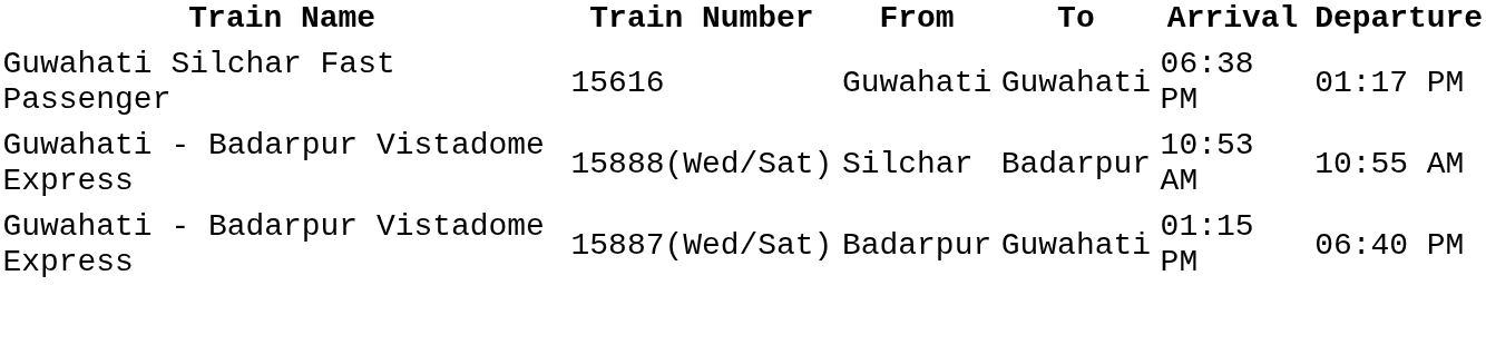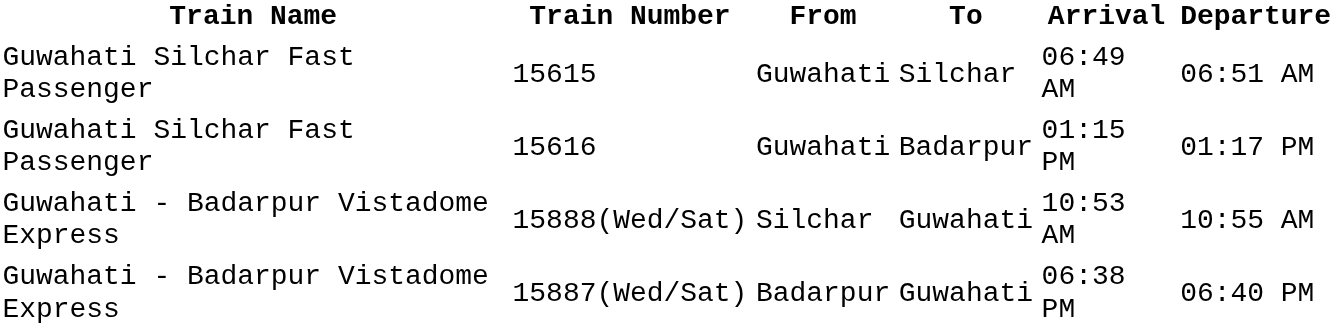 <table class="table">
 <tr>
 <th><strong>Train Name</strong></th>
 <th><strong>Train Number</strong></th>
 <th><strong>From</strong></th>
 <th><strong>To</strong></th>
 <th><strong>Arrival</strong></th>
 <th><strong>Departure</strong></th>
 </tr>
 <tr>
 <td>Guwahati Silchar Fast Passenger</td>
+<td>15615</td>
+<td>Guwahati</td>
+<td>Silchar</td>
+<td>06:49 AM</td>
+<td>06:51 AM</td>
+</tr>
+<tr>
+<td>Guwahati Silchar Fast Passenger</td>
 <td>15616</td>
 <td>Guwahati</td>
-<td>Guwahati</td>
-<td>06:38 PM</td>
+<td>Badarpur</td>
+<td>01:15 PM</td>
 <td>01:17 PM</td>
 </tr>
 <tr>
 <td>Guwahati - Badarpur Vistadome Express</td>
 <td>15888(Wed/Sat)</td>
 <td>Silchar</td>
-<td>Badarpur</td>
+<td>Guwahati</td>
 <td>10:53 AM</td>
 <td>10:55 AM</td>
 </tr>
 <tr>
 <td>Guwahati - Badarpur Vistadome Express</td>
 <td>15887(Wed/Sat)</td>
 <td>Badarpur</td>
 <td>Guwahati</td>
-<td>01:15 PM</td>
+<td>06:38 PM</td>
 <td>06:40 PM</td>
 </tr>
 </table>
